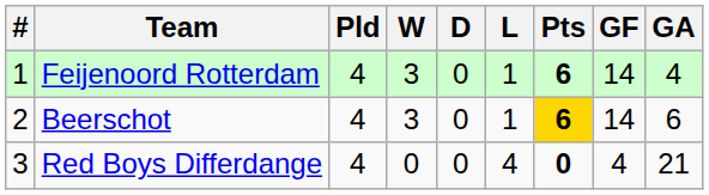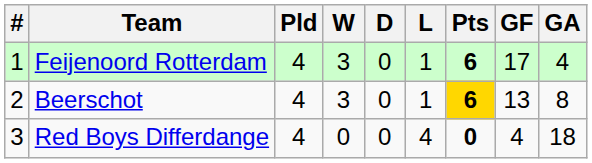 <table class="wikitable">
 <tr>
 <th>#</th>
 <th>Team</th>
 <th width=20>Pld</th>
 <th width=20>W</th>
 <th width=20>D</th>
 <th width=20>L</th>
 <th width=20>Pts</th>
 <th width=20>GF</th>
 <th width=20>GA</th>
 </tr>
 <tr align=center bgcolor=ccffcc>
 <td>1</td>
 <td align=left> <a href='#'>Feijenoord Rotterdam</a></td>
 <td>4</td>
 <td>3</td>
 <td>0</td>
 <td>1</td>
 <td><strong>6</strong></td>
-<td>14</td>
+<td>17</td>
 <td>4</td>
 </tr>
 <tr align=center>
 <td>2</td>
 <td align=left> <a href='#'>Beerschot</a></td>
 <td>4</td>
 <td>3</td>
 <td>0</td>
 <td>1</td>
 <td style="background: gold;"><strong>6</strong></td>
-<td>14</td>
-<td>6</td>
+<td>13</td>
+<td>8</td>
 </tr>
 <tr align=center>
 <td>3</td>
 <td align=left> <a href='#'>Red Boys Differdange</a></td>
 <td>4</td>
 <td>0</td>
 <td>0</td>
 <td>4</td>
 <td><strong>0</strong></td>
 <td>4</td>
-<td>21</td>
+<td>18</td>
 </tr>
 </table>
